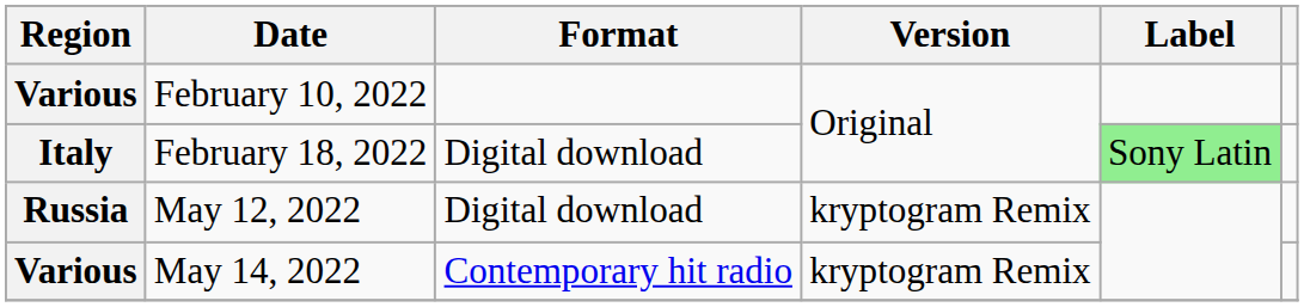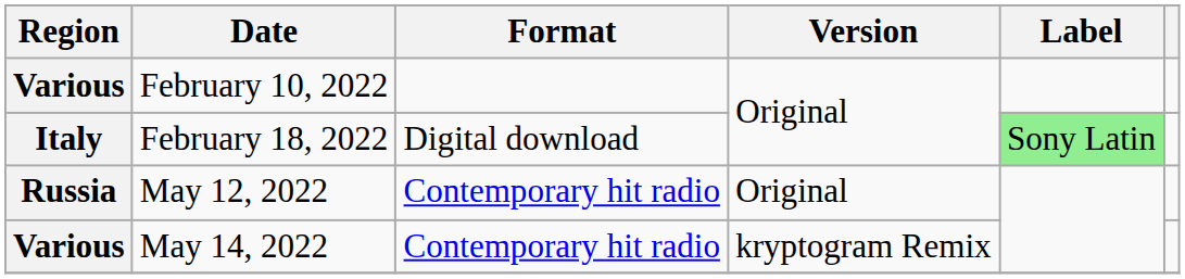 <table class="wikitable plainrowheaders">
 <tr>
 <th scope="col">Region</th>
 <th scope="col">Date</th>
 <th scope="col">Format</th>
 <th scope="col">Version</th>
 <th scope="col">Label</th>
 <th scope="col"></th>
 </tr>
 <tr>
 <th scope="row">Various</th>
 <td>February 10, 2022</td>
 <td></td>
 <td rowspan="2">Original</td>
 <td></td>
 <td style="text-align:center"></td>
 </tr>
 <tr>
 <th scope="row">Italy</th>
 <td>February 18, 2022</td>
 <td>Digital download</td>
 <td style="background: lightgreen;">Sony Latin</td>
 <td style="text-align:center"></td>
 </tr>
 <tr>
 <th scope="row">Russia</th>
 <td>May 12, 2022</td>
-<td>Digital download</td>
-<td>kryptogram Remix</td>
+<td><a href='#'>Contemporary hit radio</a></td>
+<td>Original</td>
 <td rowspan="2"></td>
 <td style="text-align:center"></td>
 </tr>
 <tr>
 <th scope="row">Various</th>
 <td>May 14, 2022</td>
 <td><a href='#'>Contemporary hit radio</a></td>
 <td>kryptogram Remix</td>
 <td style="text-align:center"></td>
 </tr>
 <tr>
 </tr>
 </table>
